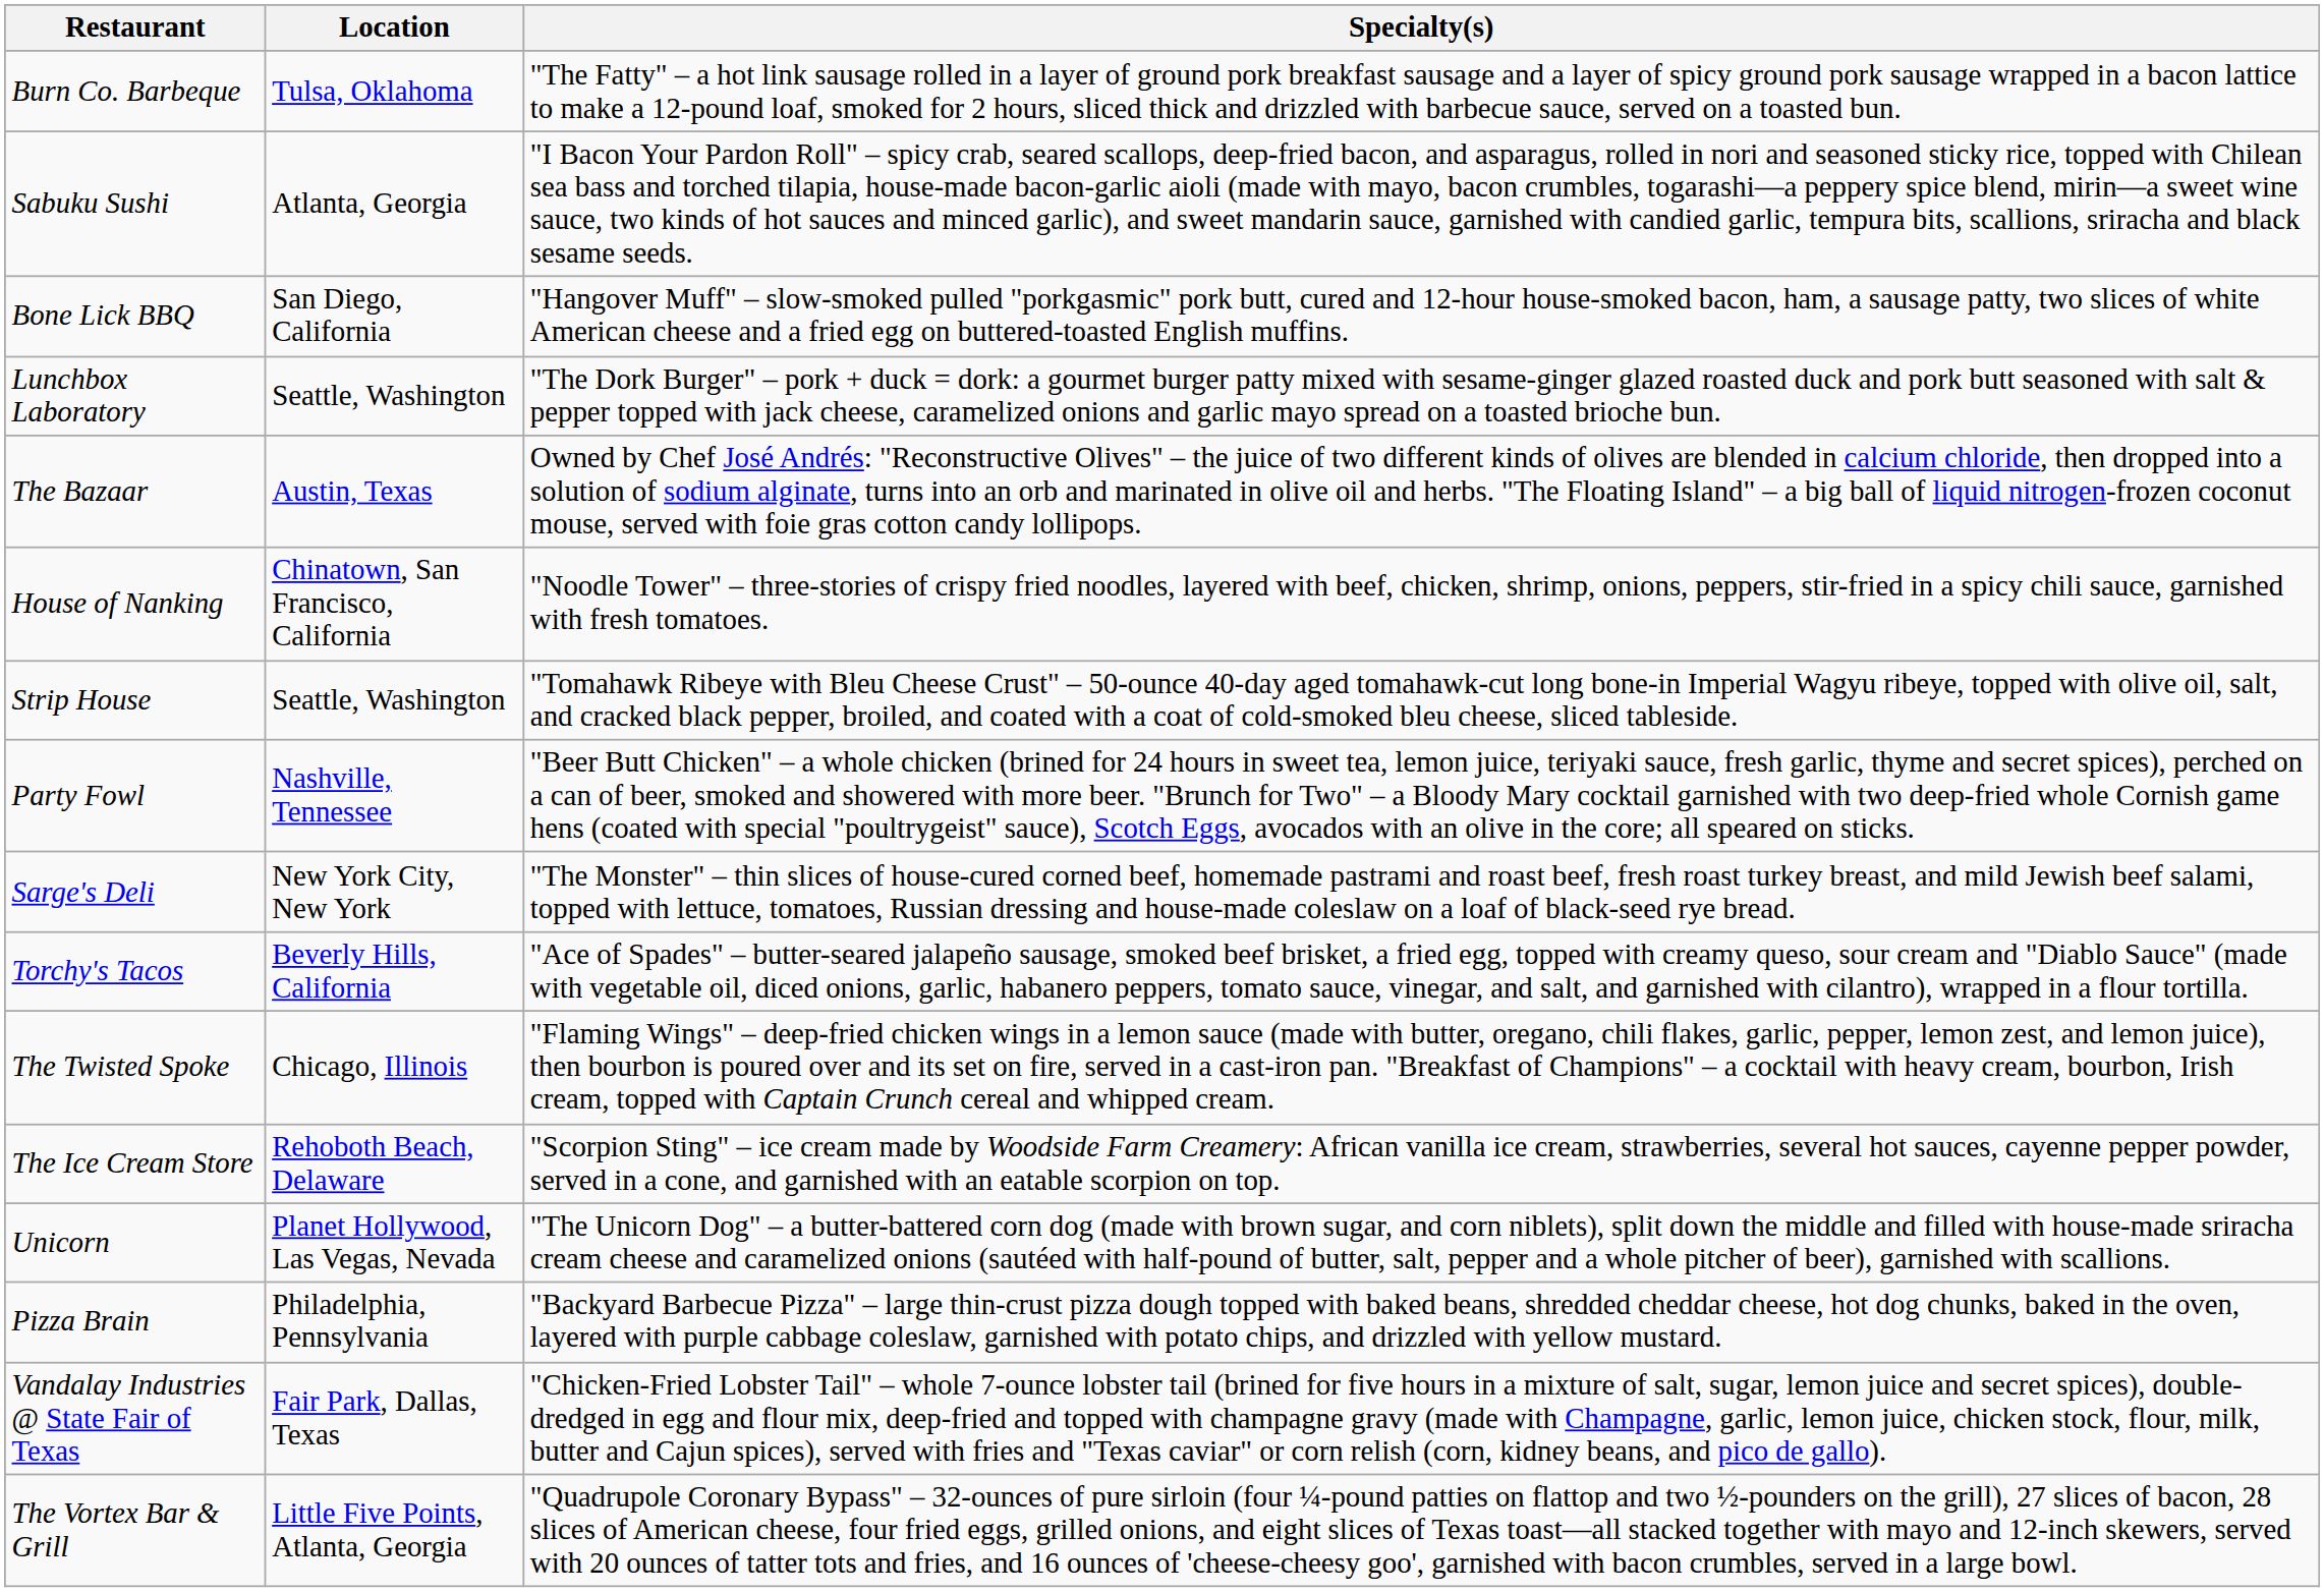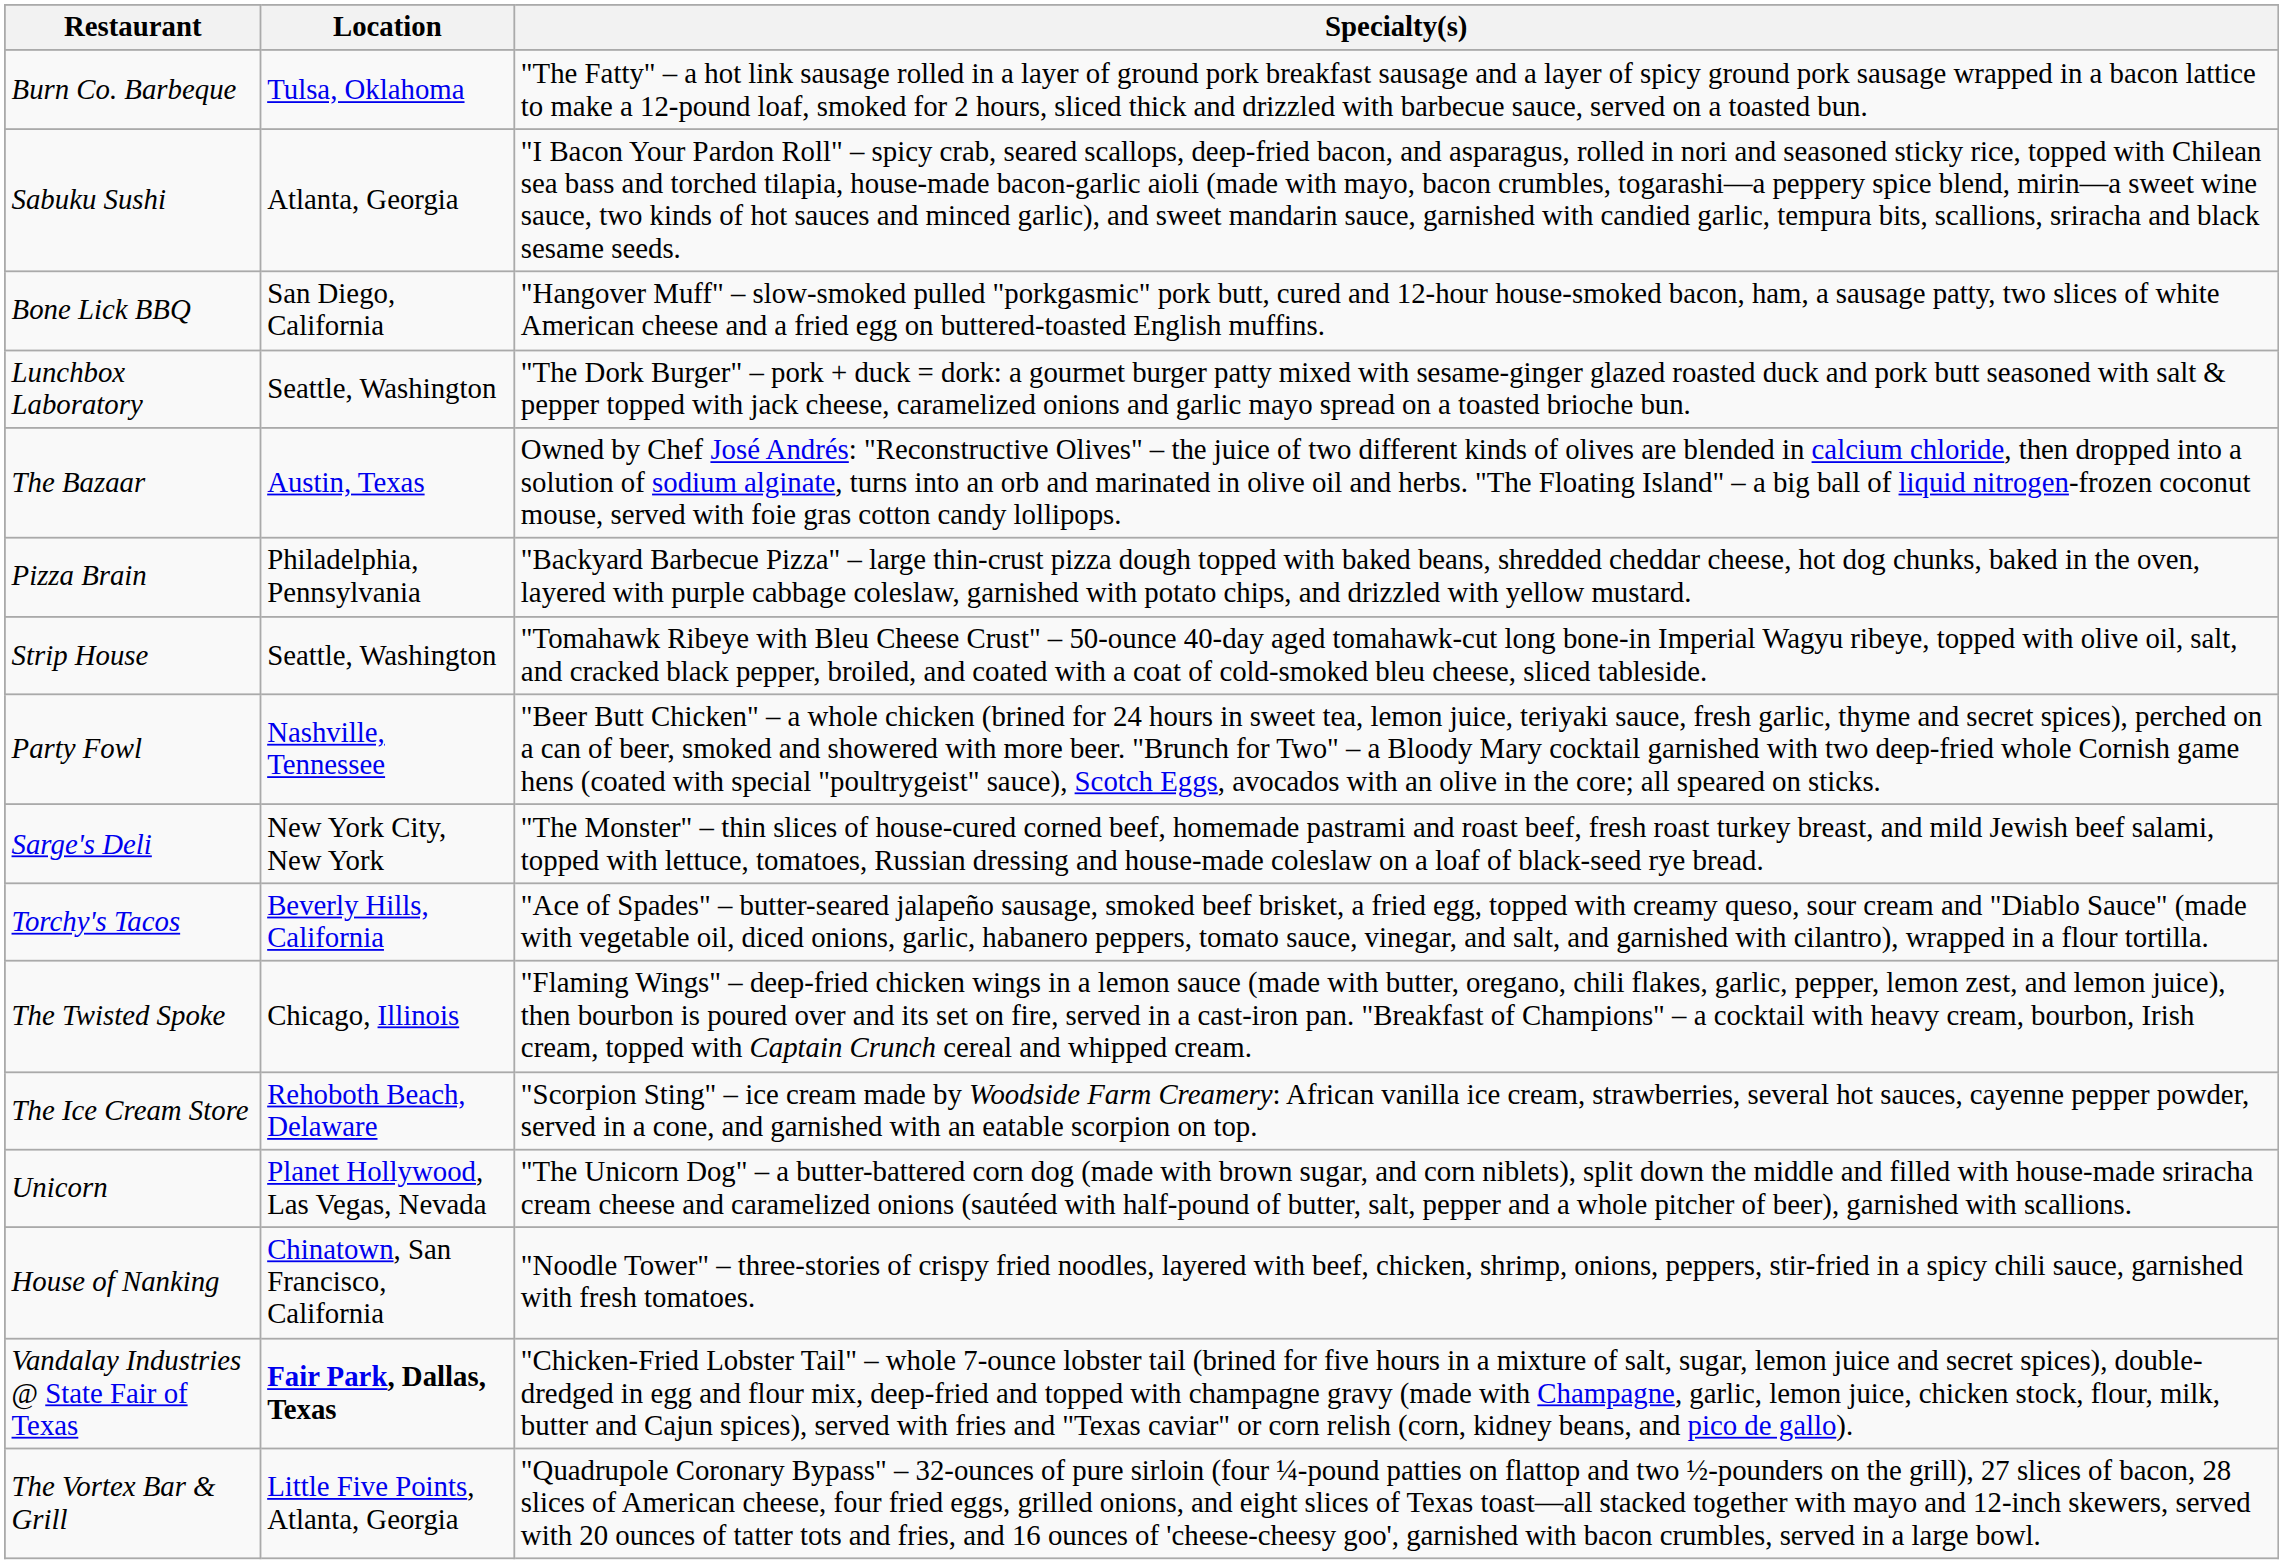 <table class="wikitable" style="width:100%;">
 <tr>
 <th>Restaurant</th>
 <th>Location</th>
 <th>Specialty(s)</th>
 </tr>
 <tr>
 <td><em>Burn Co. Barbeque</em></td>
 <td><a href='#'>Tulsa, Oklahoma</a></td>
 <td>"The Fatty" – a hot link sausage rolled in a layer of ground pork breakfast sausage and a layer of spicy ground pork sausage wrapped in a bacon lattice to make a 12-pound loaf, smoked for 2 hours, sliced thick and drizzled with barbecue sauce, served on a toasted bun.</td>
 </tr>
 <tr>
 <td><em>Sabuku Sushi</em></td>
 <td>Atlanta, Georgia</td>
 <td>"I Bacon Your Pardon Roll" – spicy crab, seared scallops, deep-fried bacon, and asparagus, rolled in nori and seasoned sticky rice, topped with Chilean sea bass and torched tilapia, house-made bacon-garlic aioli (made with mayo, bacon crumbles, togarashi—a peppery spice blend, mirin—a sweet wine sauce, two kinds of hot sauces and minced garlic), and sweet mandarin sauce, garnished with candied garlic, tempura bits, scallions, sriracha and black sesame seeds.</td>
 </tr>
 <tr>
 <td><em>Bone Lick BBQ</em></td>
 <td>San Diego, California</td>
 <td>"Hangover Muff" – slow-smoked pulled "porkgasmic" pork butt, cured and 12-hour house-smoked bacon, ham, a sausage patty, two slices of white American cheese and a fried egg on buttered-toasted English muffins.</td>
 </tr>
 <tr>
 <td><em>Lunchbox Laboratory</em></td>
 <td>Seattle, Washington</td>
 <td>"The Dork Burger" – pork + duck = dork: a gourmet burger patty mixed with sesame-ginger glazed roasted duck and pork butt seasoned with salt & pepper topped with jack cheese, caramelized onions and garlic mayo spread on a toasted brioche bun.</td>
 </tr>
 <tr>
 <td><em>The Bazaar</em></td>
 <td><a href='#'>Austin, Texas</a></td>
 <td>Owned by Chef <a href='#'>José Andrés</a>: "Reconstructive Olives" – the juice of two different kinds of olives are blended in <a href='#'>calcium chloride</a>, then dropped into a solution of <a href='#'>sodium alginate</a>, turns into an orb and marinated in olive oil and herbs. "The Floating Island" – a big ball of <a href='#'>liquid nitrogen</a>-frozen coconut mouse, served with foie gras cotton candy lollipops.</td>
 </tr>
 <tr>
-<td><em>House of Nanking</em></td>
-<td><a href='#'>Chinatown</a>, San Francisco, California</td>
-<td>"Noodle Tower" – three-stories of crispy fried noodles, layered with beef, chicken, shrimp, onions, peppers, stir-fried in a spicy chili sauce, garnished with fresh tomatoes.</td>
+<td><em>Pizza Brain</em></td>
+<td>Philadelphia, Pennsylvania</td>
+<td>"Backyard Barbecue Pizza" – large thin-crust pizza dough topped with baked beans, shredded cheddar cheese, hot dog chunks, baked in the oven, layered with purple cabbage coleslaw, garnished with potato chips, and drizzled with yellow mustard.</td>
 </tr>
 <tr>
 <td><em>Strip House</em></td>
 <td>Seattle, Washington</td>
 <td>"Tomahawk Ribeye with Bleu Cheese Crust" – 50-ounce 40-day aged tomahawk-cut long bone-in Imperial Wagyu ribeye, topped with olive oil, salt, and cracked black pepper, broiled, and coated with a coat of cold-smoked bleu cheese, sliced tableside.</td>
 </tr>
 <tr>
 <td><em>Party Fowl</em></td>
 <td><a href='#'>Nashville, Tennessee</a></td>
 <td>"Beer Butt Chicken" – a whole chicken (brined for 24 hours in sweet tea, lemon juice, teriyaki sauce, fresh garlic, thyme and secret spices), perched on a can of beer, smoked and showered with more beer. "Brunch for Two" – a Bloody Mary cocktail garnished with two deep-fried whole Cornish game hens (coated with special "poultrygeist" sauce), <a href='#'>Scotch Eggs</a>, avocados with an olive in the core; all speared on sticks.</td>
 </tr>
 <tr>
 <td><em><a href='#'>Sarge's Deli</a></em></td>
 <td>New York City, New York</td>
 <td>"The Monster" – thin slices of house-cured corned beef, homemade pastrami and roast beef, fresh roast turkey breast, and mild Jewish beef salami, topped with lettuce, tomatoes, Russian dressing and house-made coleslaw on a loaf of black-seed rye bread.</td>
 </tr>
 <tr>
 <td><em><a href='#'>Torchy's Tacos</a></em></td>
 <td><a href='#'>Beverly Hills, California</a></td>
 <td>"Ace of Spades" – butter-seared jalapeño sausage, smoked beef brisket, a fried egg, topped with creamy queso, sour cream and "Diablo Sauce" (made with vegetable oil, diced onions, garlic, habanero peppers, tomato sauce, vinegar, and salt, and garnished with cilantro), wrapped in a flour tortilla.</td>
 </tr>
 <tr>
 <td><em>The Twisted Spoke</em></td>
 <td>Chicago, <a href='#'>Illinois</a></td>
 <td>"Flaming Wings" – deep-fried chicken wings in a lemon sauce (made with butter, oregano, chili flakes, garlic, pepper, lemon zest, and lemon juice), then bourbon is poured over and its set on fire, served in a cast-iron pan. "Breakfast of Champions" – a cocktail with heavy cream, bourbon, Irish cream, topped with <em>Captain Crunch</em> cereal and whipped cream.</td>
 </tr>
 <tr>
 <td><em>The Ice Cream Store</em></td>
 <td><a href='#'>Rehoboth Beach, Delaware</a></td>
 <td>"Scorpion Sting" – ice cream made by <em>Woodside Farm Creamery</em>: African vanilla ice cream, strawberries, several hot sauces, cayenne pepper powder, served in a cone, and garnished with an eatable scorpion on top.</td>
 </tr>
 <tr>
 <td><em>Unicorn</em></td>
 <td><a href='#'>Planet Hollywood</a>, Las Vegas, Nevada</td>
 <td>"The Unicorn Dog" – a butter-battered corn dog (made with brown sugar, and corn niblets), split down the middle and filled with house-made sriracha cream cheese and caramelized onions (sautéed with half-pound of butter, salt, pepper and a whole pitcher of beer), garnished with scallions.</td>
 </tr>
 <tr>
-<td><em>Pizza Brain</em></td>
-<td>Philadelphia, Pennsylvania</td>
-<td>"Backyard Barbecue Pizza" – large thin-crust pizza dough topped with baked beans, shredded cheddar cheese, hot dog chunks, baked in the oven, layered with purple cabbage coleslaw, garnished with potato chips, and drizzled with yellow mustard.</td>
+<td><em>House of Nanking</em></td>
+<td><a href='#'>Chinatown</a>, San Francisco, California</td>
+<td>"Noodle Tower" – three-stories of crispy fried noodles, layered with beef, chicken, shrimp, onions, peppers, stir-fried in a spicy chili sauce, garnished with fresh tomatoes.</td>
 </tr>
 <tr>
 <td><em>Vandalay Industries</em> @ <a href='#'>State Fair of Texas</a></td>
-<td><a href='#'>Fair Park</a>, Dallas, Texas</td>
+<td><strong><a href='#'>Fair Park</a>, Dallas, Texas</strong></td>
 <td>"Chicken-Fried Lobster Tail" – whole 7-ounce lobster tail (brined for five hours in a mixture of salt, sugar, lemon juice and secret spices), double-dredged in egg and flour mix, deep-fried and topped with champagne gravy (made with <a href='#'>Champagne</a>, garlic, lemon juice, chicken stock, flour, milk, butter and Cajun spices), served with fries and "Texas caviar" or corn relish (corn, kidney beans, and <a href='#'>pico de gallo</a>).</td>
 </tr>
 <tr>
 <td><em>The Vortex Bar & Grill</em></td>
 <td><a href='#'>Little Five Points</a>, Atlanta, Georgia</td>
 <td>"Quadrupole Coronary Bypass" – 32-ounces of pure sirloin (four ¼-pound patties on flattop and two ½-pounders on the grill), 27 slices of bacon, 28 slices of American cheese, four fried eggs, grilled onions, and eight slices of Texas toast—all stacked together with mayo and 12-inch skewers, served with 20 ounces of tatter tots and fries, and 16 ounces of 'cheese-cheesy goo', garnished with bacon crumbles, served in a large bowl.</td>
 </tr>
 </table>
